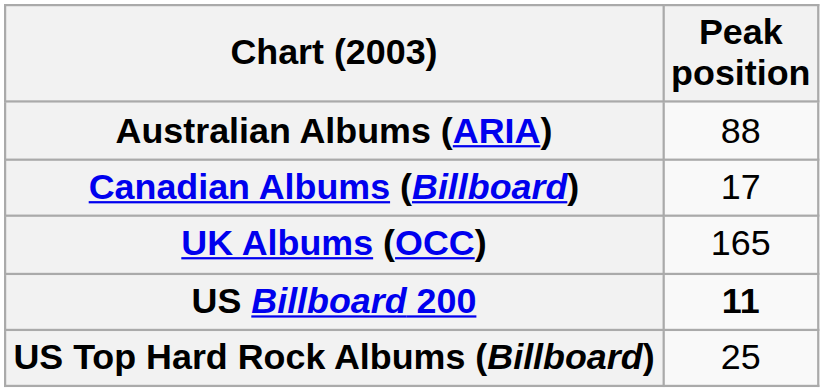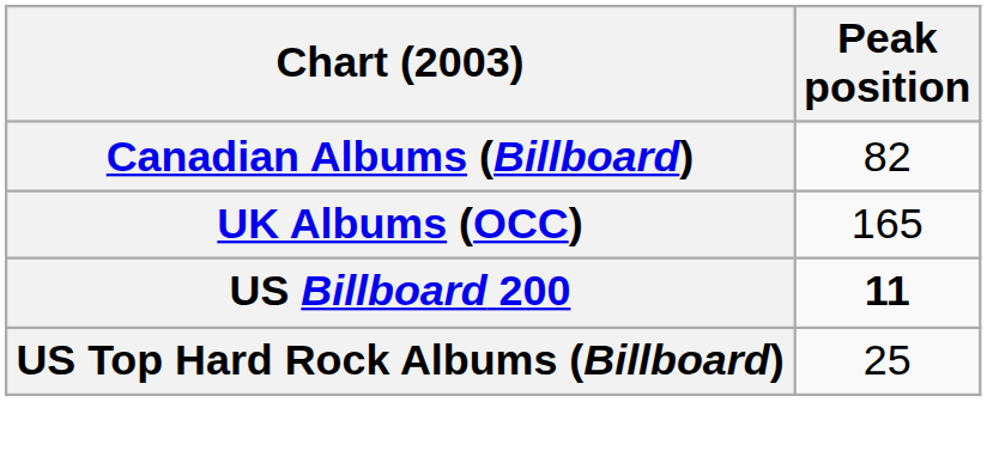 <table class="wikitable sortable plainrowheaders">
 <tr>
 <th>Chart (2003)</th>
 <th>Peak<br>position</th>
 </tr>
 <tr>
-<th scope="row">Australian Albums (<a href='#'>ARIA</a>)</th>
-<td align="center">88</td>
-</tr>
-<tr>
 <th scope="row"><a href='#'>Canadian Albums</a> (<em><a href='#'>Billboard</a></em>)</th>
-<td align="center">17</td>
+<td align="center">82</td>
 </tr>
 <tr>
 <th scope="row"><a href='#'>UK Albums</a> (<a href='#'>OCC</a>)</th>
 <td align="center">165</td>
 </tr>
 <tr>
 <th scope="row">US <a href='#'><em>Billboard</em> 200</a></th>
 <td align="center"><strong>11</strong></td>
 </tr>
 <tr>
 <th scope="row">US Top Hard Rock Albums (<em>Billboard</em>)</th>
 <td align="center">25</td>
 </tr>
 </table>
